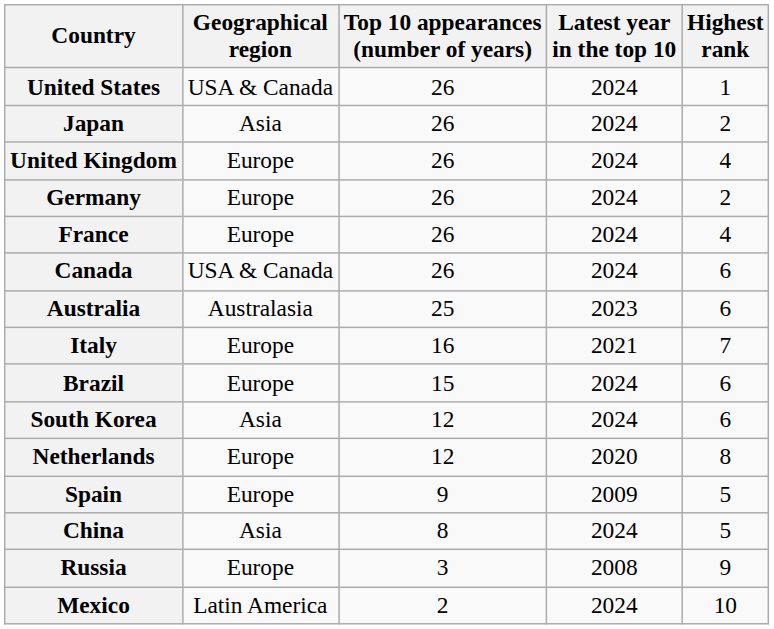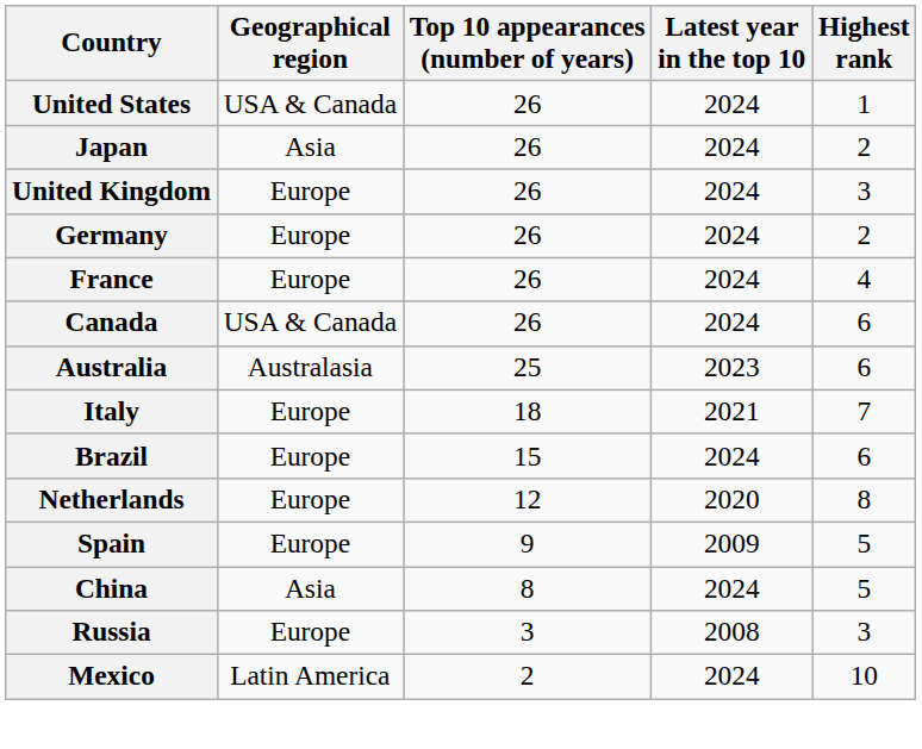 <table class="wikitable plainrowheaders sortable" style="text-align:center;">
 <tr>
 <th scope="col">Country</th>
 <th scope="col">Geographical<br>region</th>
 <th scope="col">Top 10 appearances<br>(number of years)</th>
 <th scope="col">Latest year<br> in the top 10</th>
 <th scope="col">Highest<br>rank</th>
 </tr>
 <tr>
 <th scope="row">United States</th>
 <td>USA & Canada</td>
 <td>26</td>
 <td>2024</td>
 <td>1</td>
 </tr>
 <tr>
 <th scope="row">Japan</th>
 <td>Asia</td>
 <td>26</td>
 <td>2024</td>
 <td>2</td>
 </tr>
 <tr>
 <th scope="row">United Kingdom</th>
 <td>Europe</td>
 <td>26</td>
 <td>2024</td>
-<td>4</td>
+<td>3</td>
 </tr>
 <tr>
 <th scope="row">Germany</th>
 <td>Europe</td>
 <td>26</td>
 <td>2024</td>
 <td>2</td>
 </tr>
 <tr>
 <th scope="row">France</th>
 <td>Europe</td>
 <td>26</td>
 <td>2024</td>
 <td>4</td>
 </tr>
 <tr>
 <th scope="row">Canada</th>
 <td>USA & Canada</td>
 <td>26</td>
 <td>2024</td>
 <td>6</td>
 </tr>
 <tr>
 <th scope="row">Australia</th>
 <td>Australasia</td>
 <td>25</td>
 <td>2023</td>
 <td>6</td>
 </tr>
 <tr>
 <th scope="row">Italy</th>
 <td>Europe</td>
-<td>16</td>
+<td>18</td>
 <td>2021</td>
 <td>7</td>
 </tr>
 <tr>
 <th scope="row">Brazil</th>
 <td>Europe</td>
 <td>15</td>
-<td>2024</td>
-<td>6</td>
-</tr>
-<tr>
-<th scope="row">South Korea</th>
-<td>Asia</td>
-<td>12</td>
 <td>2024</td>
 <td>6</td>
 </tr>
 <tr>
 <th scope="row">Netherlands</th>
 <td>Europe</td>
 <td>12</td>
 <td>2020</td>
 <td>8</td>
 </tr>
 <tr>
 <th scope="row">Spain</th>
 <td>Europe</td>
 <td>9</td>
 <td>2009</td>
 <td>5</td>
 </tr>
 <tr>
 <th scope="row">China</th>
 <td>Asia</td>
 <td>8</td>
 <td>2024</td>
 <td>5</td>
 </tr>
 <tr>
 <th scope="row">Russia</th>
 <td>Europe</td>
 <td>3</td>
 <td>2008</td>
-<td>9</td>
+<td>3</td>
 </tr>
 <tr>
 <th scope="row">Mexico</th>
 <td>Latin America</td>
 <td>2</td>
 <td>2024</td>
 <td>10</td>
 </tr>
 </table>
